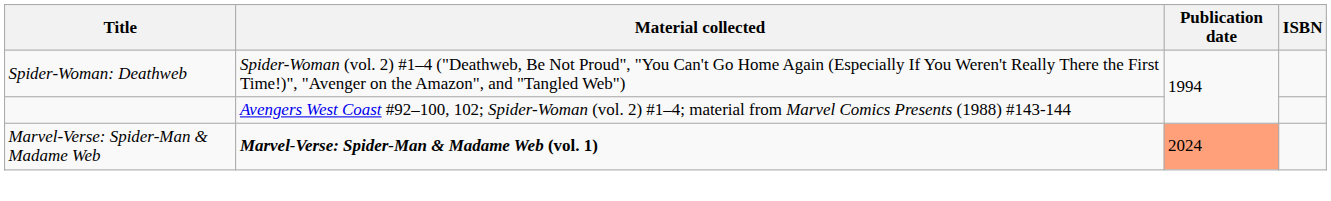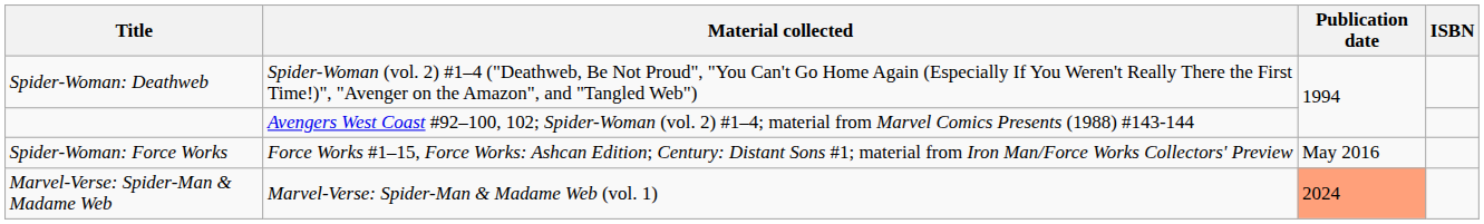 <table class="wikitable">
 <tr>
 <th>Title</th>
 <th>Material collected</th>
 <th>Publication date</th>
 <th>ISBN</th>
 </tr>
 <tr>
 <td><em>Spider-Woman: Deathweb</em></td>
 <td><em>Spider-Woman</em> (vol. 2) #1–4 ("Deathweb, Be Not Proud", "You Can't Go Home Again (Especially If You Weren't Really There the First Time!)", "Avenger on the Amazon", and "Tangled Web")</td>
 <td rowspan="2">1994</td>
 <td></td>
 </tr>
 <tr>
 <td><em> </em></td>
 <td><em><a href='#'>Avengers West Coast</a></em> #92–100, 102; <em>Spider-Woman</em> (vol. 2) #1–4; material from <em>Marvel Comics Presents</em> (1988) #143-144</td>
 <td></td>
 </tr>
 <tr>
+<td><em>Spider-Woman: Force Works</em></td>
+<td><em>Force Works</em> #1–15, <em>Force Works: Ashcan Edition</em>; <em>Century: Distant Sons</em> #1; material from <em>Iron Man/Force Works Collectors' Preview</em></td>
+<td>May 2016</td>
+<td></td>
+</tr>
+<tr>
 <td><em>Marvel-Verse: Spider-Man & Madame Web</em></td>
-<td><strong><em>Marvel-Verse: Spider-Man & Madame Web</em> (vol. 1)</strong></td>
+<td><em>Marvel-Verse: Spider-Man & Madame Web</em> (vol. 1)</td>
 <td style="background: lightsalmon;">2024</td>
 <td></td>
 </tr>
 </table>
